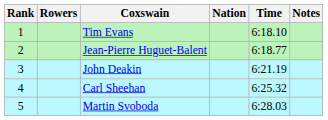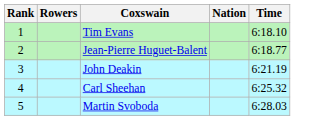 <table class="wikitable sortable" style="text-align:center">
 <tr>
 <th>Rank</th>
 <th>Rowers</th>
 <th>Coxswain</th>
 <th>Nation</th>
 <th>Time</th>
-<th>Notes</th>
 </tr>
 <tr bgcolor=bbf3bb>
 <td>1</td>
 <td align=left data-sort-value="Neil, James"></td>
 <td align=left data-sort-value="Evans, Tim"><a href='#'>Tim Evans</a></td>
 <td align=left></td>
 <td>6:18.10</td>
-<td></td>
 </tr>
 <tr bgcolor=bbf3bb>
 <td>2</td>
 <td align=left data-sort-value="Schulte, Yannick"></td>
 <td align=left data-sort-value="Huguet-Balent, Jean-Pierre"><a href='#'>Jean-Pierre Huguet-Balent</a></td>
 <td align=left></td>
 <td>6:18.77</td>
-<td></td>
 </tr>
 <tr bgcolor=bbf9ff>
 <td>3</td>
 <td align=left data-sort-value="Mulkerrins, Peter"></td>
 <td align=left data-sort-value="Deakin, John"><a href='#'>John Deakin</a></td>
 <td align=left></td>
 <td>6:21.19</td>
-<td></td>
 </tr>
 <tr bgcolor=bbf9ff>
 <td>4</td>
 <td align=left data-sort-value="Coventry, Bill"></td>
 <td align=left data-sort-value="Sheehan, Carl"><a href='#'>Carl Sheehan</a></td>
 <td align=left></td>
 <td>6:25.32</td>
-<td></td>
 </tr>
 <tr bgcolor=bbf9ff>
 <td>5</td>
 <td align=left data-sort-value="Žerava, Ivo"></td>
 <td align=left data-sort-value="Svoboda, Martin"><a href='#'>Martin Svoboda</a></td>
 <td align=left></td>
 <td>6:28.03</td>
-<td></td>
 </tr>
 </table>
